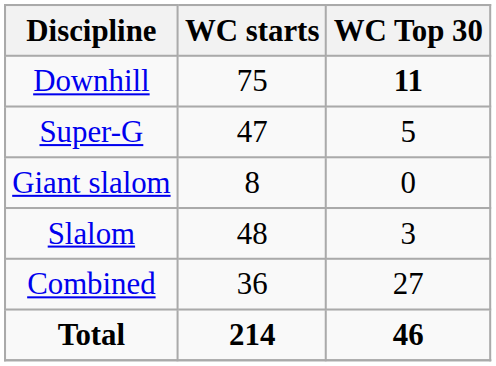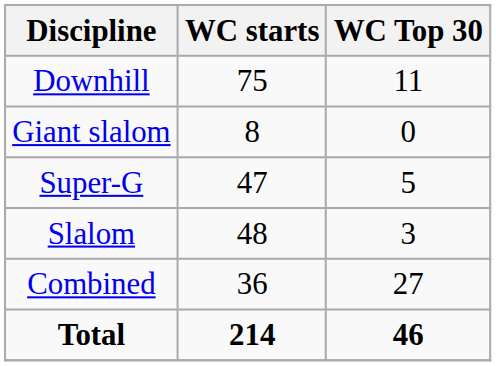 <table class="wikitable" style="text-align:center; font-size:95%;">
 <tr>
 <th>Discipline</th>
 <th>WC starts</th>
 <th>WC Top 30</th>
 </tr>
 <tr>
 <td align=center><a href='#'>Downhill</a></td>
 <td align=center>75</td>
-<td align=center><strong>11</strong></td>
+<td align=center>11</td>
+</tr>
+<tr>
+<td align=center><a href='#'>Giant slalom</a></td>
+<td align=center>8</td>
+<td align=center>0</td>
 </tr>
 <tr>
 <td align=center><a href='#'>Super-G</a></td>
 <td align=center>47</td>
 <td align=center>5</td>
-</tr>
-<tr>
-<td align=center><a href='#'>Giant slalom</a></td>
-<td align=center>8</td>
-<td align=center>0</td>
 </tr>
 <tr>
 <td align=center><a href='#'>Slalom</a></td>
 <td align=center>48</td>
 <td align=center>3</td>
 </tr>
 <tr>
 <td align=center><a href='#'>Combined</a></td>
 <td align=center>36</td>
 <td align=center>27</td>
 </tr>
 <tr>
 <td align=center><strong>Total</strong></td>
 <td align=center><strong>214</strong></td>
 <td align=center><strong>46</strong></td>
 </tr>
 <tr>
 </tr>
 </table>
